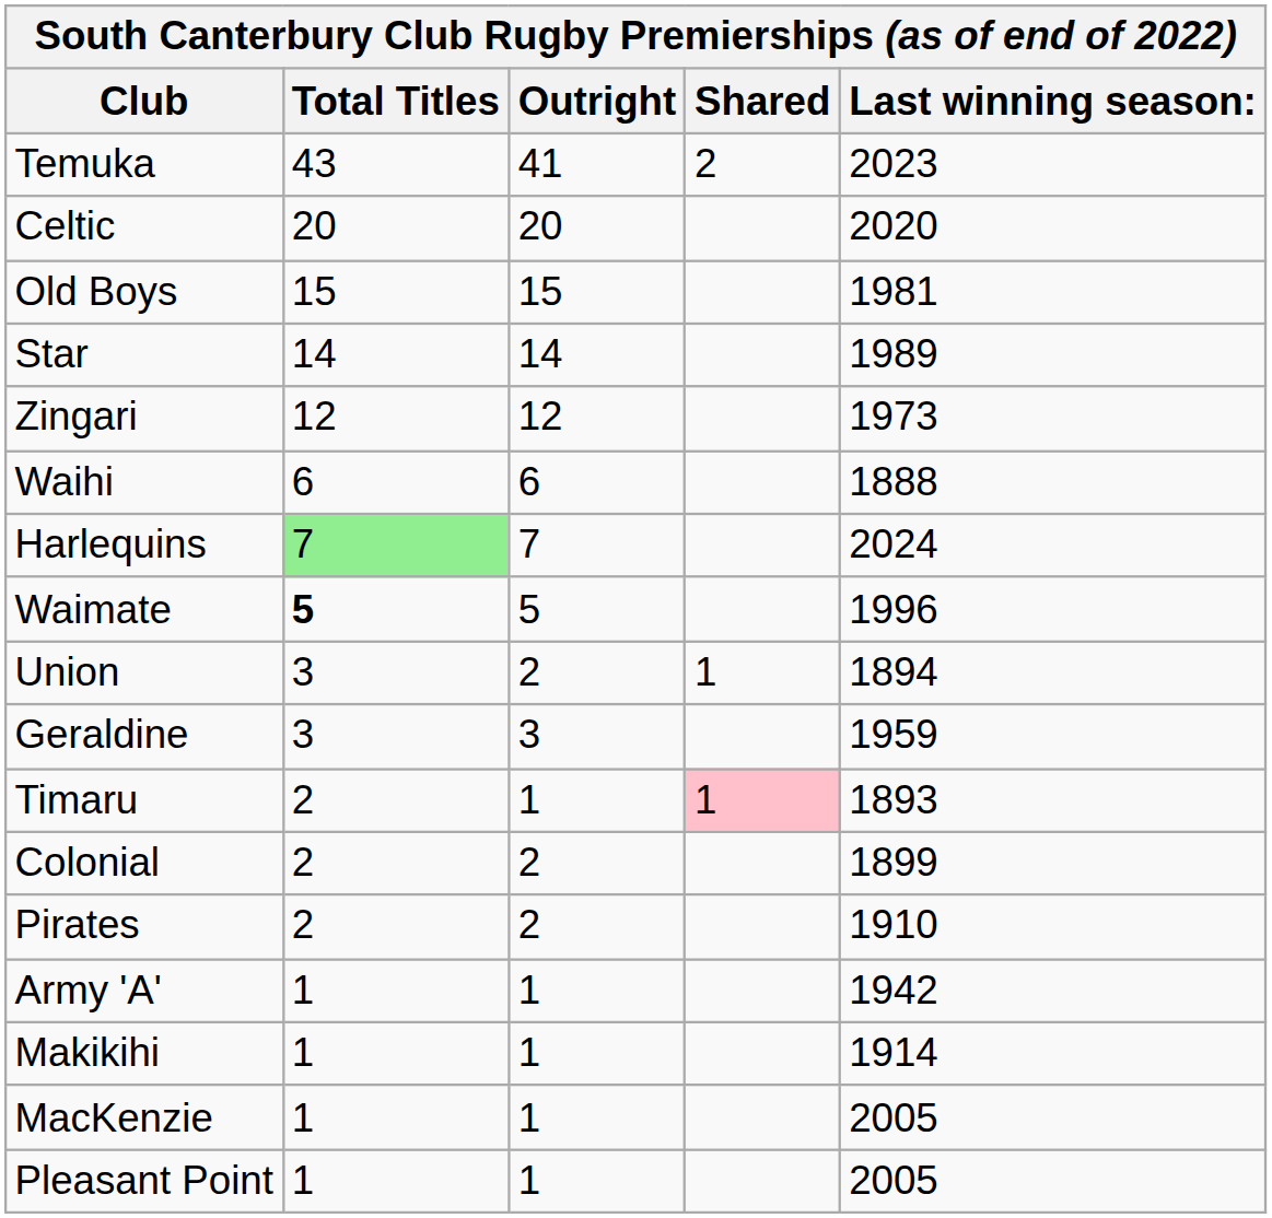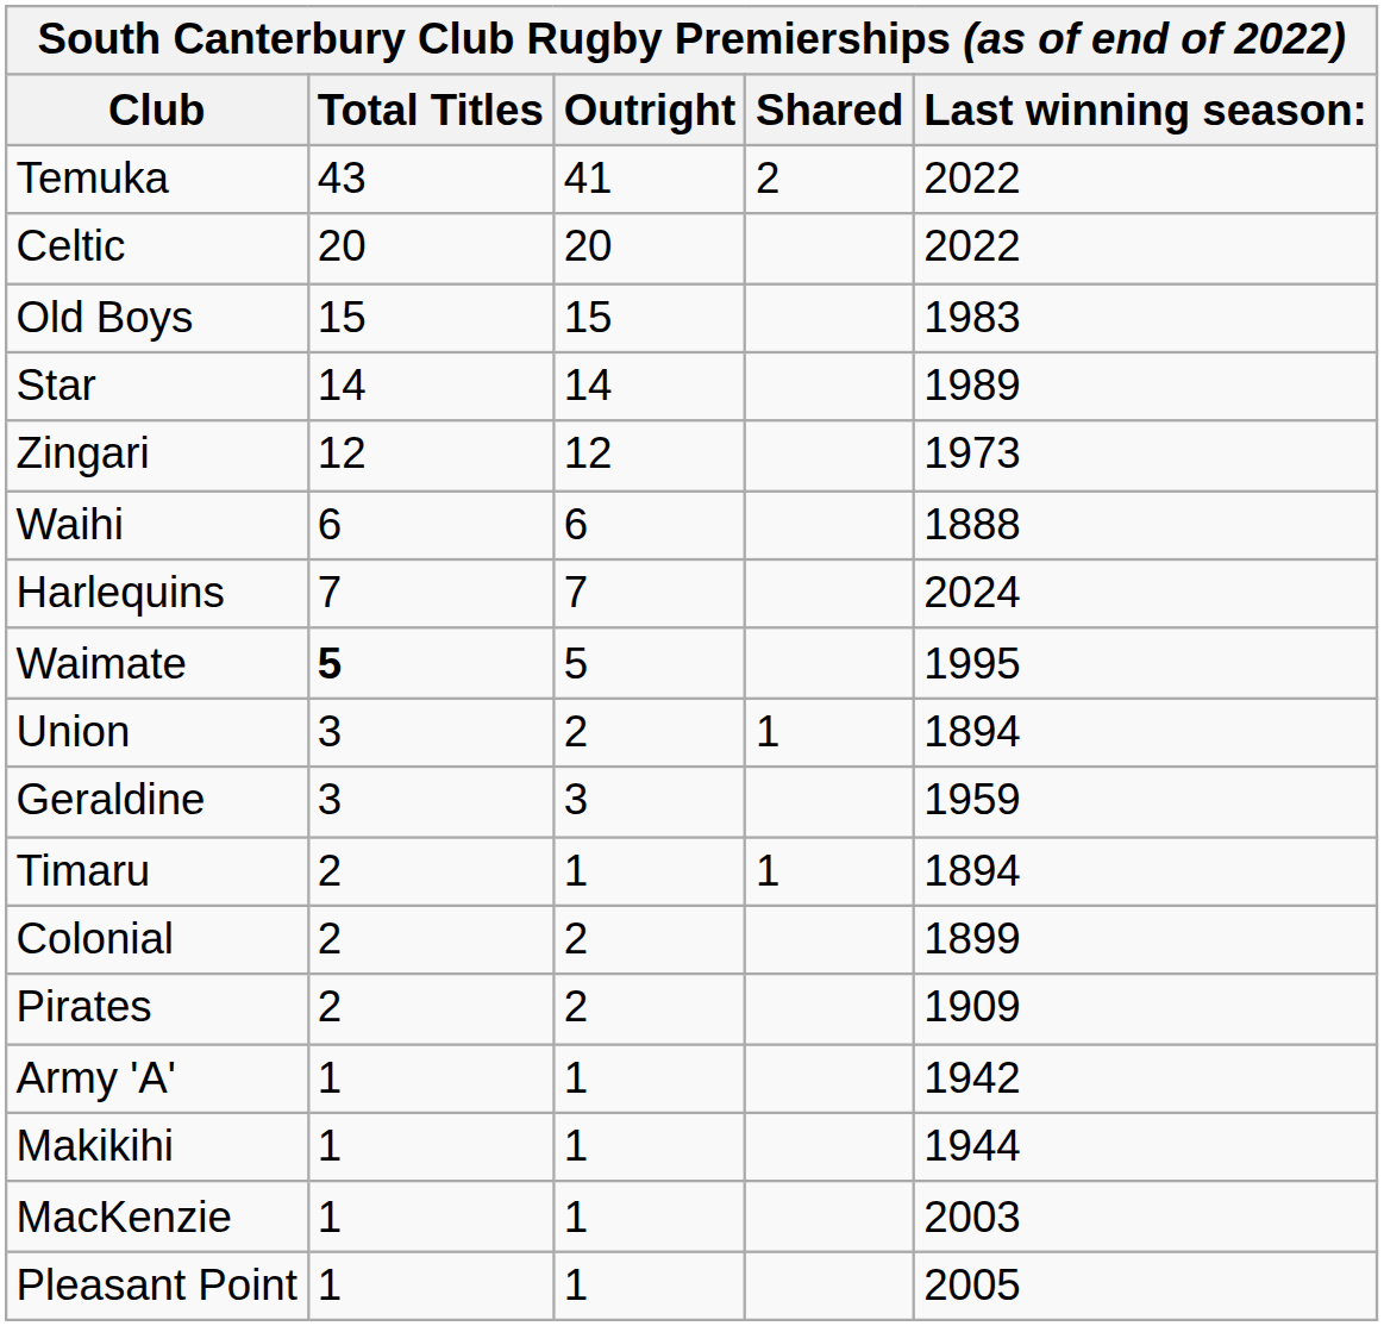 <table class="wikitable">
 <tr>
 <th colspan="5">South Canterbury Club Rugby Premierships <em>(as of end of 2022)</em></th>
 </tr>
 <tr>
 <th>Club</th>
 <th>Total Titles</th>
 <th>Outright</th>
 <th>Shared</th>
 <th>Last winning season:</th>
 </tr>
 <tr>
 <td>Temuka</td>
 <td>43</td>
 <td>41</td>
 <td>2</td>
-<td>2023</td>
+<td>2022</td>
 </tr>
 <tr>
 <td>Celtic</td>
 <td>20</td>
 <td>20</td>
 <td></td>
-<td>2020</td>
+<td>2022</td>
 </tr>
 <tr>
 <td>Old Boys</td>
 <td>15</td>
 <td>15</td>
 <td></td>
-<td>1981</td>
+<td>1983</td>
 </tr>
 <tr>
 <td>Star</td>
 <td>14</td>
 <td>14</td>
 <td></td>
 <td>1989</td>
 </tr>
 <tr>
 <td>Zingari</td>
 <td>12</td>
 <td>12</td>
 <td></td>
 <td>1973</td>
 </tr>
 <tr>
 <td>Waihi</td>
 <td>6</td>
 <td>6</td>
 <td></td>
 <td>1888</td>
 </tr>
 <tr>
 <td>Harlequins</td>
-<td style="background: lightgreen;">7</td>
+<td>7</td>
 <td>7</td>
 <td></td>
 <td>2024</td>
 </tr>
 <tr>
 <td>Waimate</td>
 <td><strong>5</strong></td>
 <td>5</td>
 <td></td>
-<td>1996</td>
+<td>1995</td>
 </tr>
 <tr>
 <td>Union</td>
 <td>3</td>
 <td>2</td>
 <td>1</td>
 <td>1894</td>
 </tr>
 <tr>
 <td>Geraldine</td>
 <td>3</td>
 <td>3</td>
 <td></td>
 <td>1959</td>
 </tr>
 <tr>
 <td>Timaru</td>
 <td>2</td>
 <td>1</td>
-<td style="background: pink;">1</td>
-<td>1893</td>
+<td>1</td>
+<td>1894</td>
 </tr>
 <tr>
 <td>Colonial</td>
 <td>2</td>
 <td>2</td>
 <td></td>
 <td>1899</td>
 </tr>
 <tr>
 <td>Pirates</td>
 <td>2</td>
 <td>2</td>
 <td></td>
-<td>1910</td>
+<td>1909</td>
 </tr>
 <tr>
 <td>Army 'A'</td>
 <td>1</td>
 <td>1</td>
 <td></td>
 <td>1942</td>
 </tr>
 <tr>
 <td>Makikihi</td>
 <td>1</td>
 <td>1</td>
 <td></td>
-<td>1914</td>
+<td>1944</td>
 </tr>
 <tr>
 <td>MacKenzie</td>
 <td>1</td>
 <td>1</td>
 <td></td>
-<td>2005</td>
+<td>2003</td>
 </tr>
 <tr>
 <td>Pleasant Point</td>
 <td>1</td>
 <td>1</td>
 <td></td>
 <td>2005</td>
 </tr>
 </table>
